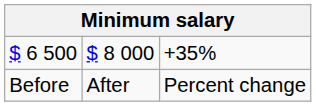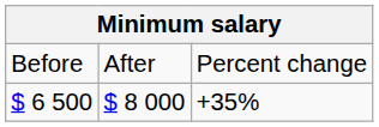 <table class="wikitable">
 <tr>
 <th colspan="3">Minimum salary</th>
+</tr>
+<tr>
+<td>Before</td>
+<td>After</td>
+<td>Percent change</td>
 </tr>
 <tr>
 <td><a href='#'>$</a> 6 500</td>
 <td><a href='#'>$</a> 8 000</td>
 <td>+35%</td>
 </tr>
-<tr>
-<td>Before</td>
-<td>After</td>
-<td>Percent change</td>
-</tr>
 </table>
